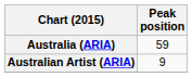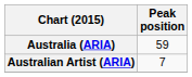 <table class="wikitable sortable plainrowheaders" style="text-align:center">
 <tr>
 <th scope="col">Chart (2015)</th>
 <th scope="col">Peak<br>position</th>
 </tr>
 <tr>
 <th scope="row">Australia (<a href='#'>ARIA</a>)</th>
 <td>59</td>
 </tr>
 <tr>
 <th scope="row">Australian Artist (<a href='#'>ARIA</a>)</th>
-<td>9</td>
+<td>7</td>
 </tr>
 <tr>
 </tr>
 </table>
